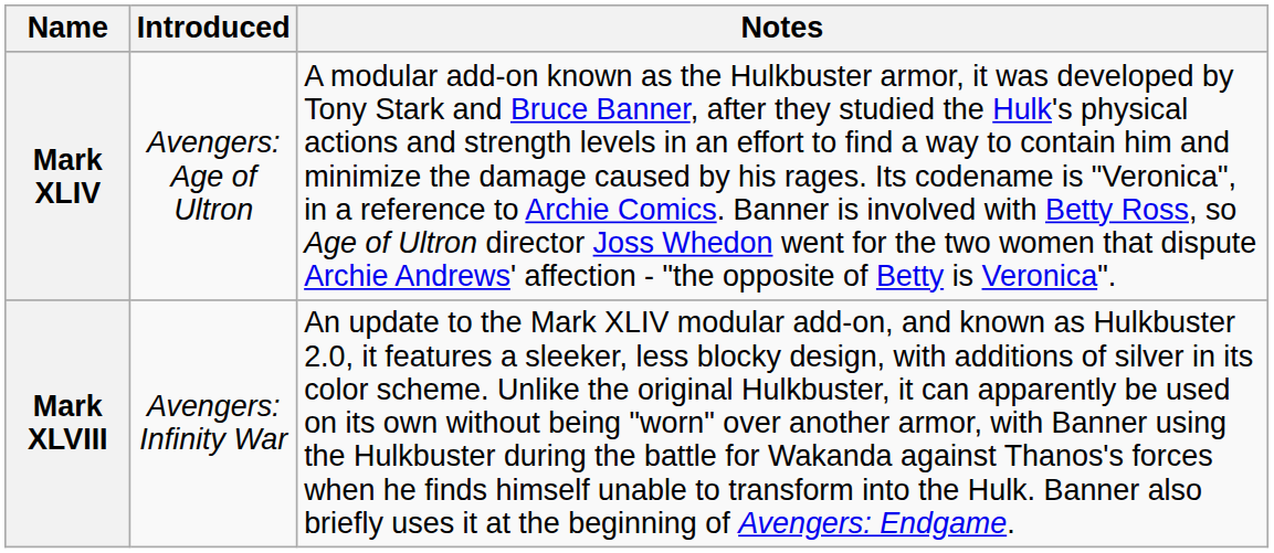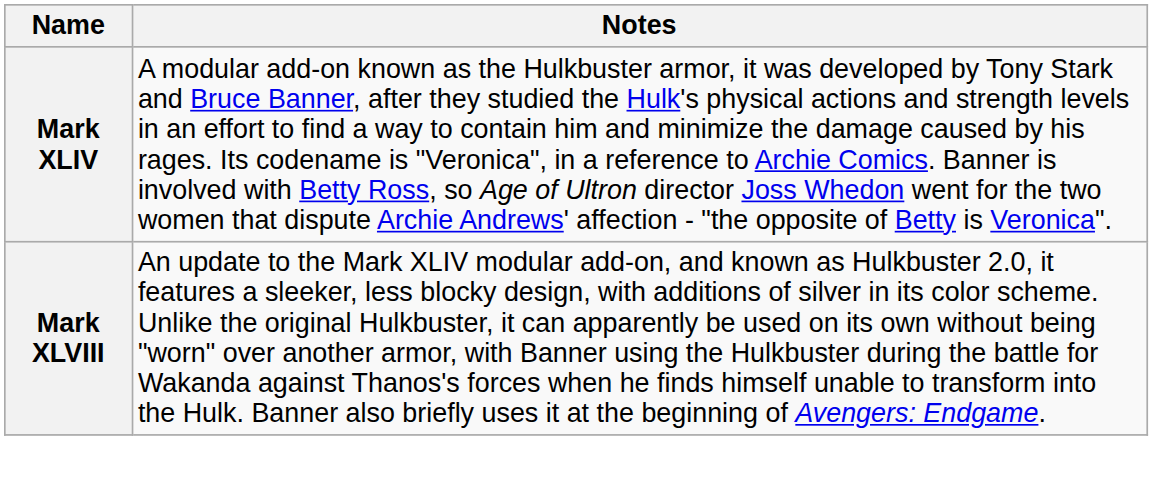 <table class="wikitable plainrowheaders" style="width: 77%;">
 <tr>
 <th scope="col" style="width: 10%;">Name</th>
-<th scope="col" style="width: 10%;">Introduced</th>
 <th scope="col" style="width: 80%;">Notes</th>
 </tr>
 <tr>
 <th scope="row">Mark XLIV</th>
-<td style="text-align: center;"><em>Avengers: Age of Ultron</em></td>
 <td>A modular add-on known as the Hulkbuster armor, it was developed by Tony Stark and <a href='#'>Bruce Banner</a>, after they studied the <a href='#'>Hulk</a>'s physical actions and strength levels in an effort to find a way to contain him and minimize the damage caused by his rages. Its codename is "Veronica", in a reference to <a href='#'>Archie Comics</a>. Banner is involved with <a href='#'>Betty Ross</a>, so <em>Age of Ultron</em> director <a href='#'>Joss Whedon</a> went for the two women that dispute <a href='#'>Archie Andrews</a>' affection - "the opposite of <a href='#'>Betty</a> is <a href='#'>Veronica</a>".</td>
 </tr>
 <tr>
 <th scope="row">Mark XLVIII</th>
-<td style="text-align: center;"><em>Avengers: Infinity War</em></td>
 <td>An update to the Mark XLIV modular add-on, and known as Hulkbuster 2.0, it features a sleeker, less blocky design, with additions of silver in its color scheme. Unlike the original Hulkbuster, it can apparently be used on its own without being "worn" over another armor, with Banner using the Hulkbuster during the battle for Wakanda against Thanos's forces when he finds himself unable to transform into the Hulk. Banner also briefly uses it at the beginning of <em><a href='#'>Avengers: Endgame</a></em>.</td>
 </tr>
 </table>
